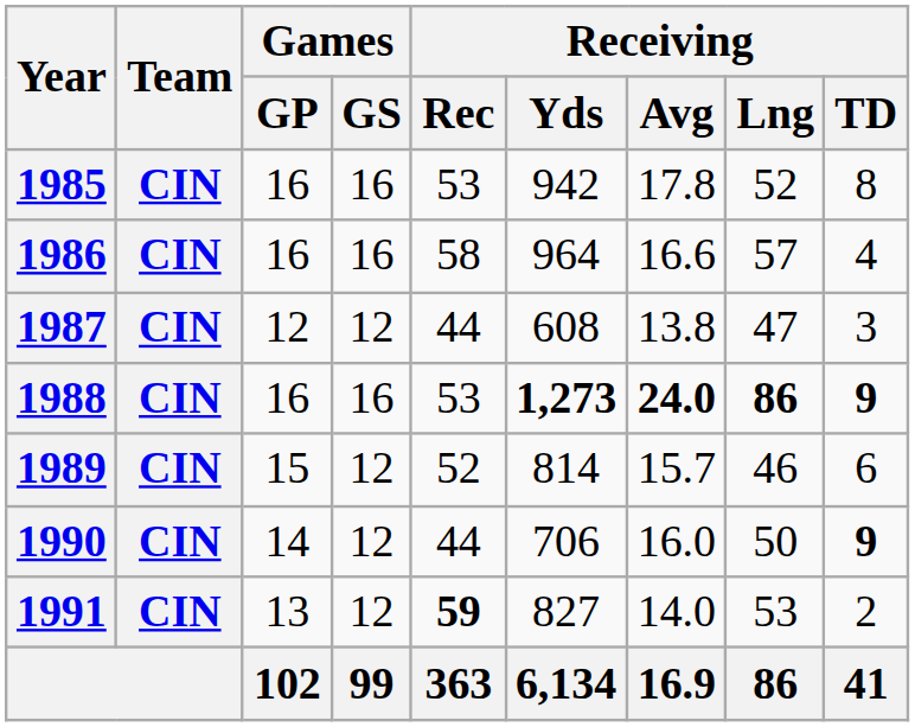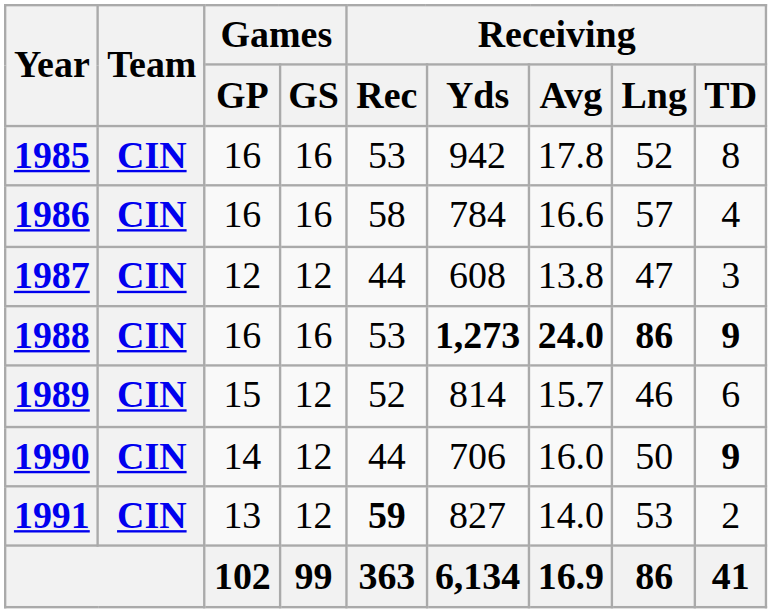 <table class="wikitable" style="text-align:center;">
 <tr>
 <th rowspan="2">Year</th>
 <th rowspan="2">Team</th>
 <th colspan="2">Games</th>
 <th colspan="5">Receiving</th>
 </tr>
 <tr>
 <th>GP</th>
 <th>GS</th>
 <th>Rec</th>
 <th>Yds</th>
 <th>Avg</th>
 <th>Lng</th>
 <th>TD</th>
 </tr>
 <tr>
 <th><a href='#'>1985</a></th>
 <th><a href='#'>CIN</a></th>
 <td>16</td>
 <td>16</td>
 <td>53</td>
 <td>942</td>
 <td>17.8</td>
 <td>52</td>
 <td>8</td>
 </tr>
 <tr>
 <th><a href='#'>1986</a></th>
 <th><a href='#'>CIN</a></th>
 <td>16</td>
 <td>16</td>
 <td>58</td>
-<td>964</td>
+<td>784</td>
 <td>16.6</td>
 <td>57</td>
 <td>4</td>
 </tr>
 <tr>
 <th><a href='#'>1987</a></th>
 <th><a href='#'>CIN</a></th>
 <td>12</td>
 <td>12</td>
 <td>44</td>
 <td>608</td>
 <td>13.8</td>
 <td>47</td>
 <td>3</td>
 </tr>
 <tr>
 <th><a href='#'>1988</a></th>
 <th><a href='#'>CIN</a></th>
 <td>16</td>
 <td>16</td>
 <td>53</td>
 <td><strong>1,273</strong></td>
 <td><strong>24.0</strong></td>
 <td><strong>86</strong></td>
 <td><strong>9</strong></td>
 </tr>
 <tr>
 <th><a href='#'>1989</a></th>
 <th><a href='#'>CIN</a></th>
 <td>15</td>
 <td>12</td>
 <td>52</td>
 <td>814</td>
 <td>15.7</td>
 <td>46</td>
 <td>6</td>
 </tr>
 <tr>
 <th><a href='#'>1990</a></th>
 <th><a href='#'>CIN</a></th>
 <td>14</td>
 <td>12</td>
 <td>44</td>
 <td>706</td>
 <td>16.0</td>
 <td>50</td>
 <td><strong>9</strong></td>
 </tr>
 <tr>
 <th><a href='#'>1991</a></th>
 <th><a href='#'>CIN</a></th>
 <td>13</td>
 <td>12</td>
 <td><strong>59</strong></td>
 <td>827</td>
 <td>14.0</td>
 <td>53</td>
 <td>2</td>
 </tr>
 <tr>
 <th colspan="2"></th>
 <th>102</th>
 <th>99</th>
 <th>363</th>
 <th>6,134</th>
 <th>16.9</th>
 <th>86</th>
 <th>41</th>
 </tr>
 </table>
